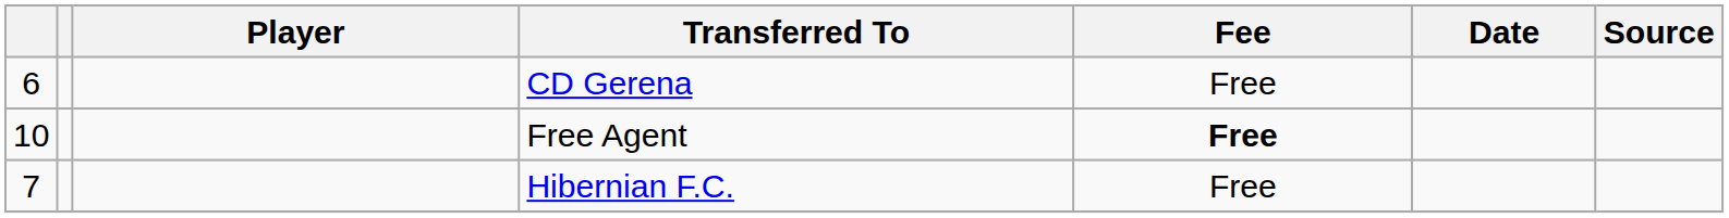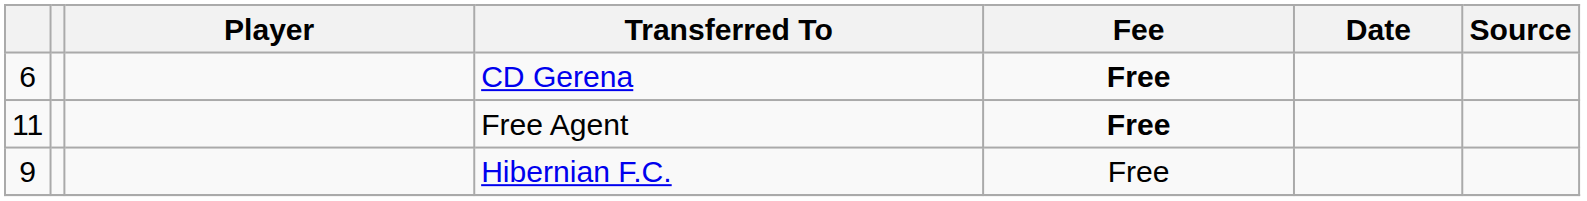 <table class="wikitable plainrowheaders sortable" style="font-size:95%">
 <tr>
 <th></th>
 <th></th>
 <th scope=col style="width:200px;"><strong>Player</strong></th>
 <th scope=col style="width:250px;"><strong>Transferred To</strong></th>
 <th scope=col style="width:150px;"><strong>Fee</strong></th>
 <th scope=col style="width:78px;"><strong>Date</strong></th>
 <th><strong>Source</strong></th>
 </tr>
 <tr>
 <td align=center>6</td>
 <td align=center></td>
 <td></td>
 <td> <a href='#'>CD Gerena</a></td>
-<td align=center>Free</td>
+<td align=center><strong>Free</strong></td>
 <td align=center></td>
 <td align=center></td>
 </tr>
 <tr>
-<td align=center>10</td>
+<td align=center>11</td>
 <td align=center></td>
 <td></td>
 <td>Free Agent</td>
 <td align=center><strong>Free</strong></td>
 <td align=center></td>
 <td align=center></td>
 </tr>
 <tr>
-<td align=center>7</td>
+<td align=center>9</td>
 <td align=center></td>
 <td></td>
 <td> <a href='#'>Hibernian F.C.</a></td>
 <td align=center>Free</td>
 <td align=center></td>
 <td align=center></td>
 </tr>
 <tr>
 </tr>
 </table>
